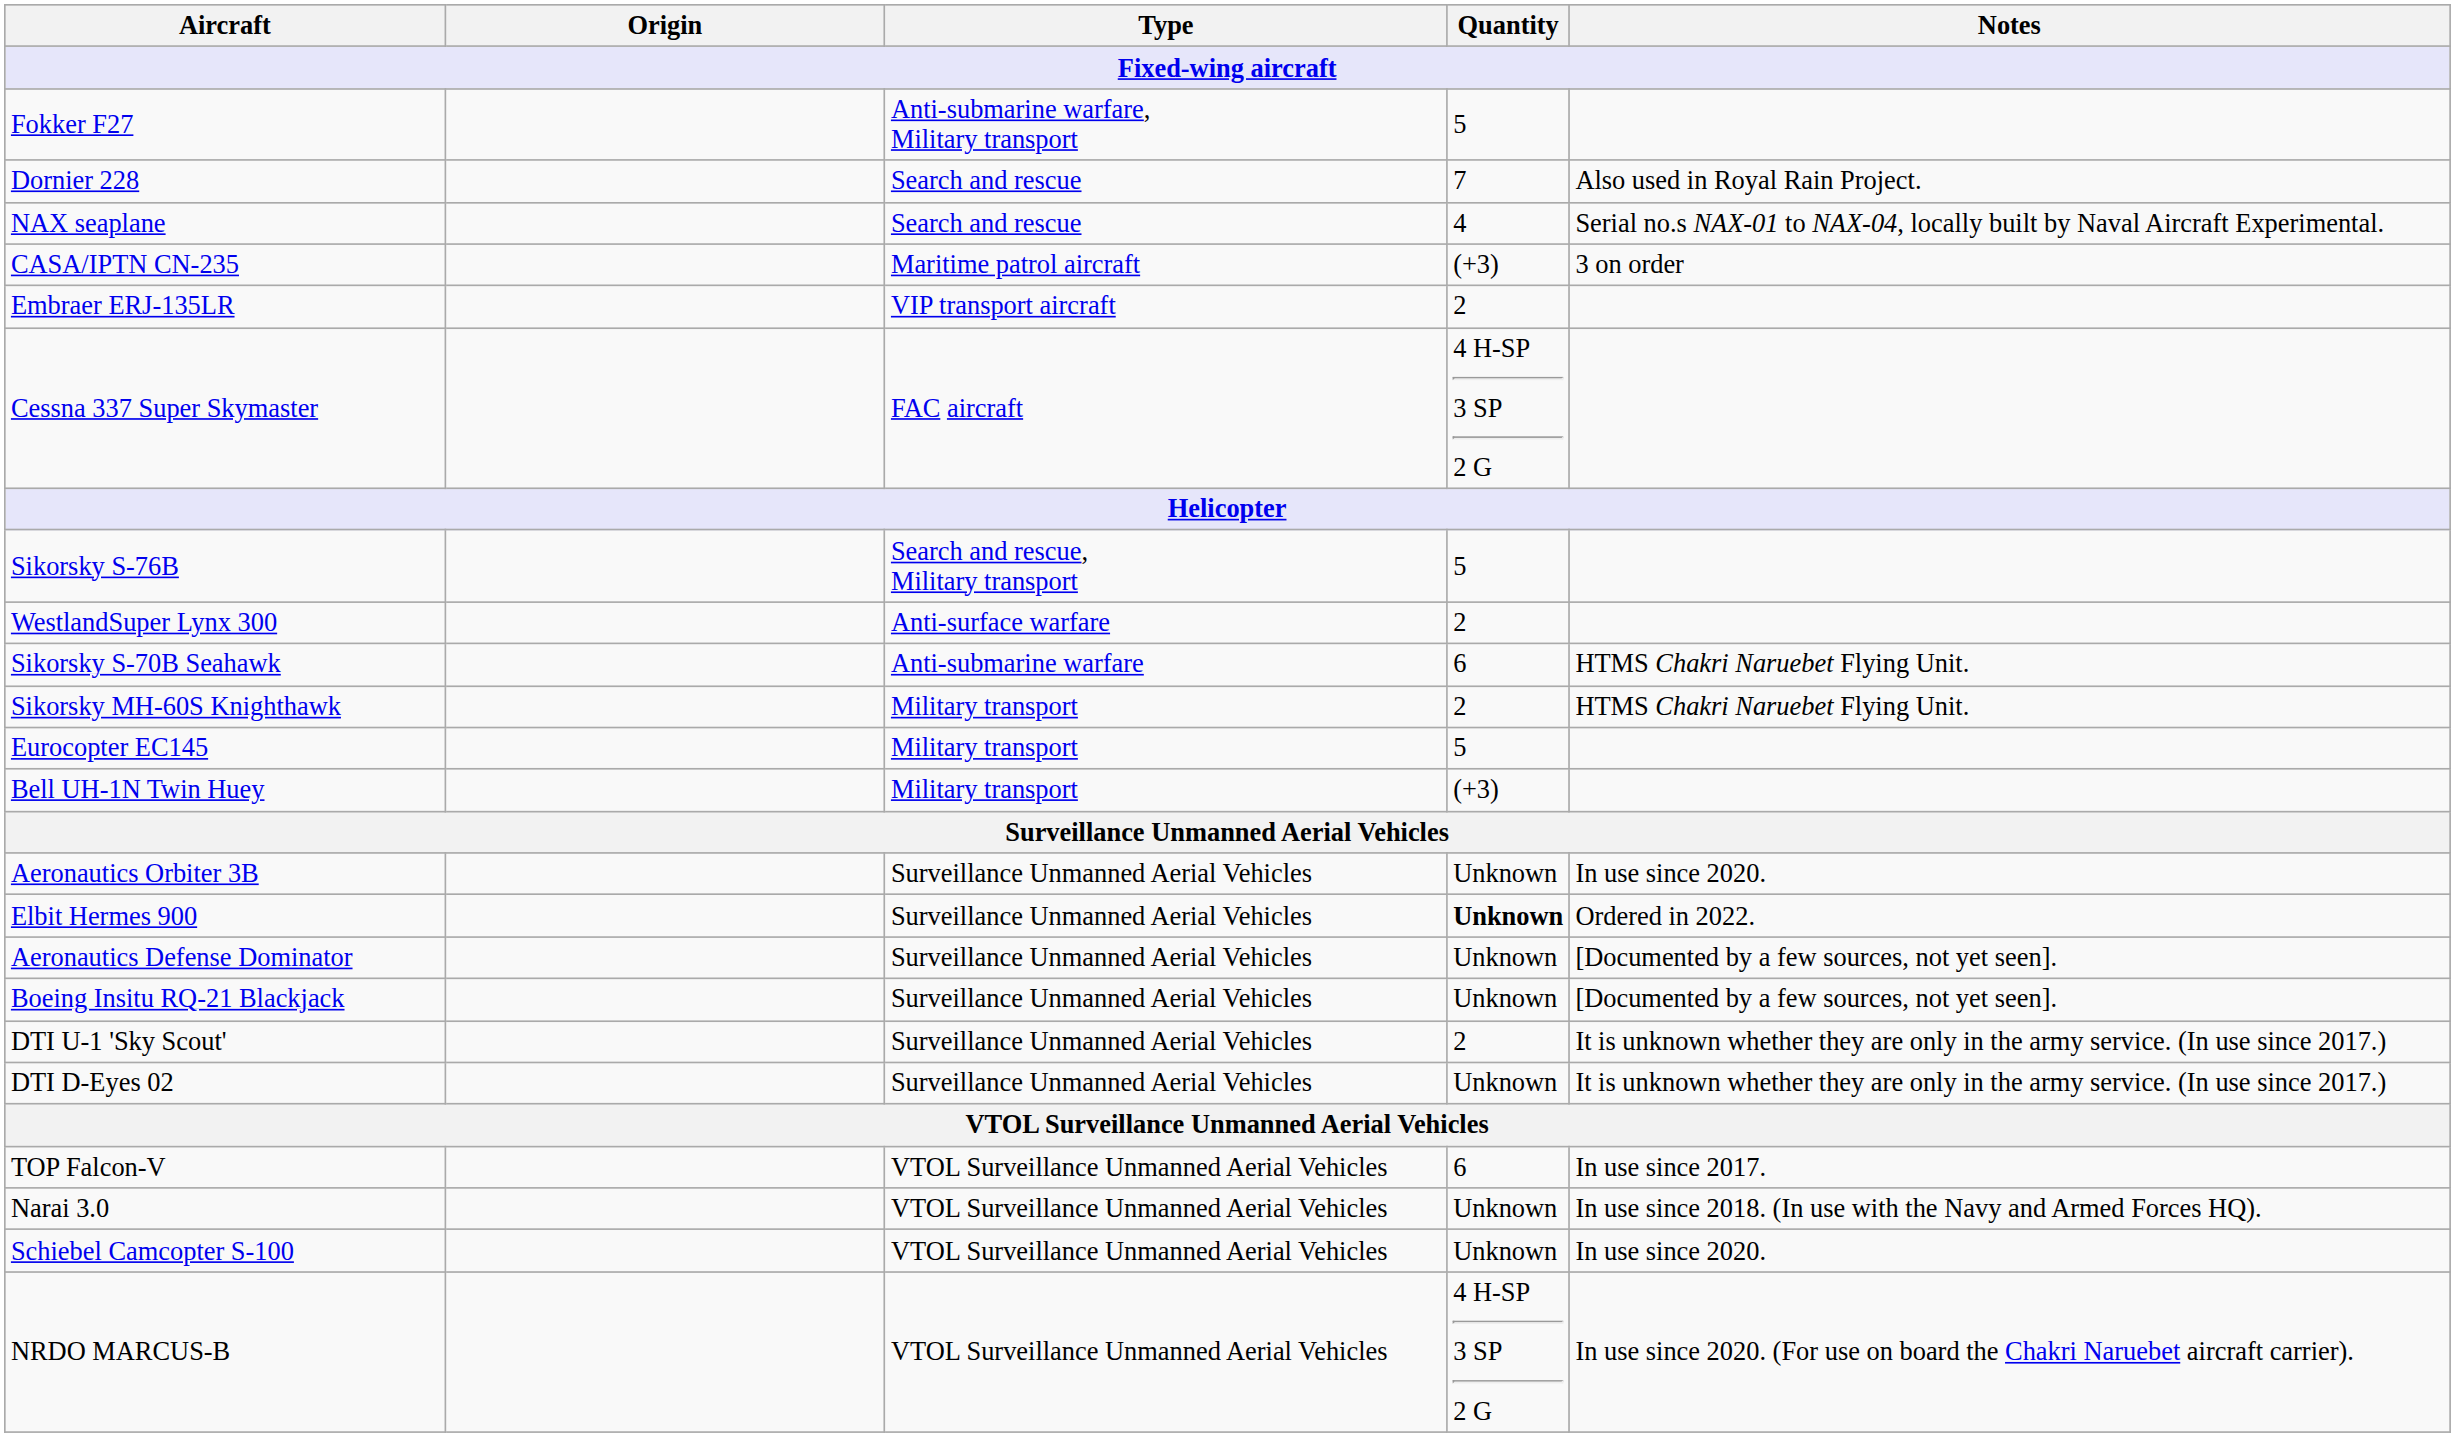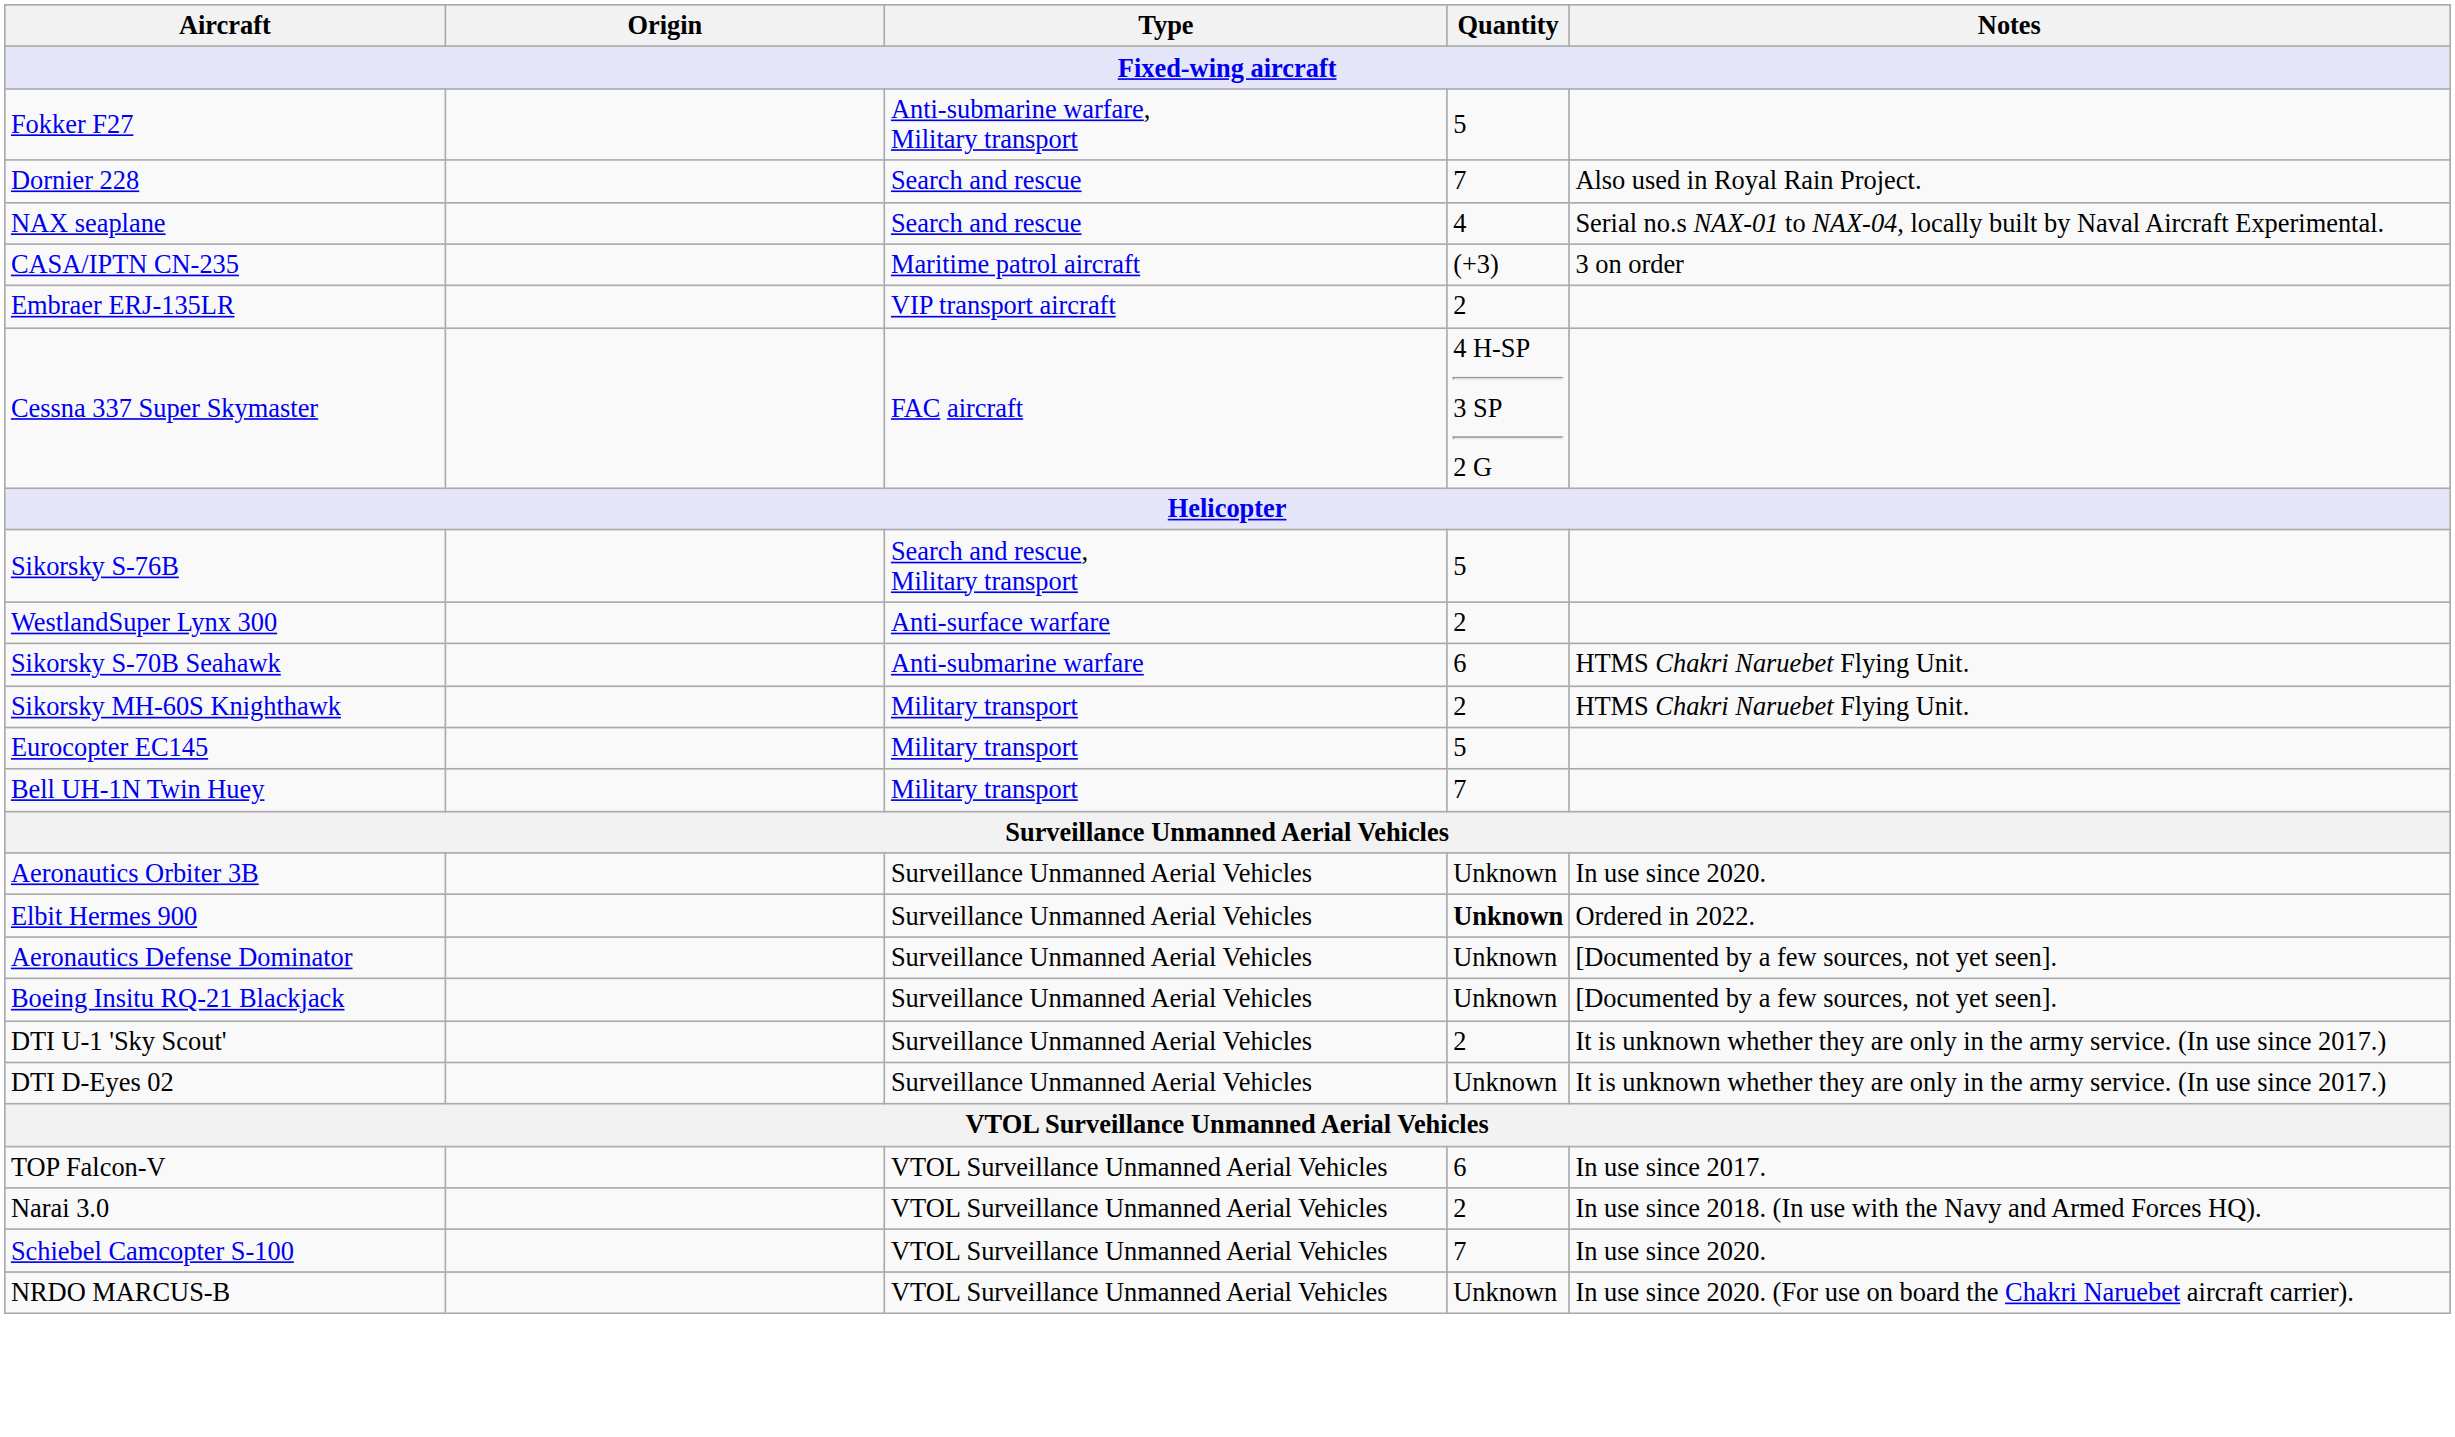 <table class="wikitable">
 <tr>
 <th style="text-align:centre; width:18%;">Aircraft</th>
 <th style="text-align:centre; width:18%;">Origin</th>
 <th style="text-align:centre; width:23%;">Type</th>
 <th style="text-align:centre; width:5%;">Quantity</th>
 <th>Notes</th>
 </tr>
 <tr>
 <th colspan="6" style="background: lavender;"><a href='#'>Fixed-wing aircraft</a></th>
 </tr>
 <tr>
 <td><a href='#'>Fokker F27</a></td>
 <td></td>
 <td><a href='#'>Anti-submarine warfare</a>, <br><a href='#'>Military transport</a></td>
 <td>5</td>
 <td></td>
 </tr>
 <tr>
 <td><a href='#'>Dornier 228</a></td>
 <td></td>
 <td><a href='#'>Search and rescue</a></td>
 <td>7</td>
 <td>Also used in Royal Rain Project.</td>
 </tr>
 <tr>
 <td><a href='#'>NAX seaplane</a></td>
 <td></td>
 <td><a href='#'>Search and rescue</a></td>
 <td>4</td>
 <td>Serial no.s <em>NAX-01</em> to <em>NAX-04</em>, locally built by Naval Aircraft Experimental.</td>
 </tr>
 <tr>
 <td><a href='#'>CASA/IPTN CN-235</a></td>
 <td></td>
 <td><a href='#'>Maritime patrol aircraft</a></td>
 <td>(+3)</td>
 <td>3 on order</td>
 </tr>
 <tr>
 <td><a href='#'>Embraer ERJ-135LR</a></td>
 <td></td>
 <td><a href='#'>VIP transport aircraft</a></td>
 <td>2</td>
 <td></td>
 </tr>
 <tr>
 <td><a href='#'>Cessna 337 Super Skymaster</a></td>
 <td></td>
 <td><a href='#'>FAC</a> <a href='#'>aircraft</a></td>
 <td>4 H-SP<hr>3 SP<hr>2 G</td>
 <td></td>
 </tr>
 <tr>
 <th colspan="6" style="background: lavender;"><a href='#'>Helicopter</a></th>
 </tr>
 <tr>
 <td><a href='#'>Sikorsky S-76B</a></td>
 <td></td>
 <td><a href='#'>Search and rescue</a>,<br><a href='#'>Military transport</a></td>
 <td>5</td>
 <td></td>
 </tr>
 <tr>
 <td><a href='#'>WestlandSuper Lynx 300</a></td>
 <td></td>
 <td><a href='#'>Anti-surface warfare</a></td>
 <td>2</td>
 <td></td>
 </tr>
 <tr>
 <td><a href='#'>Sikorsky S-70B Seahawk</a></td>
 <td></td>
 <td><a href='#'>Anti-submarine warfare</a></td>
 <td>6</td>
 <td>HTMS <em>Chakri Naruebet</em> Flying Unit.</td>
 </tr>
 <tr>
 <td><a href='#'>Sikorsky MH-60S Knighthawk</a></td>
 <td></td>
 <td><a href='#'>Military transport</a></td>
 <td>2</td>
 <td>HTMS <em>Chakri Naruebet</em> Flying Unit.</td>
 </tr>
 <tr>
 <td><a href='#'>Eurocopter EC145</a></td>
 <td></td>
 <td><a href='#'>Military transport</a></td>
 <td>5</td>
 <td></td>
 </tr>
 <tr>
 <td><a href='#'>Bell UH-1N Twin Huey</a></td>
 <td></td>
 <td><a href='#'>Military transport</a></td>
-<td>(+3)</td>
+<td>7</td>
 <td></td>
 </tr>
 <tr>
 <th colspan="6">Surveillance Unmanned Aerial Vehicles</th>
 </tr>
 <tr>
 <td><a href='#'>Aeronautics Orbiter 3B</a></td>
 <td></td>
 <td>Surveillance Unmanned Aerial Vehicles</td>
 <td>Unknown</td>
 <td>In use since 2020.</td>
 </tr>
 <tr>
 <td><a href='#'>Elbit Hermes 900</a></td>
 <td></td>
 <td>Surveillance Unmanned Aerial Vehicles</td>
 <td><strong>Unknown</strong></td>
 <td>Ordered in 2022.</td>
 </tr>
 <tr>
 <td><a href='#'>Aeronautics Defense Dominator</a></td>
 <td></td>
 <td>Surveillance Unmanned Aerial Vehicles</td>
 <td>Unknown</td>
 <td>[Documented by a few sources, not yet seen].</td>
 </tr>
 <tr>
 <td><a href='#'>Boeing Insitu RQ-21 Blackjack</a></td>
 <td></td>
 <td>Surveillance Unmanned Aerial Vehicles</td>
 <td>Unknown</td>
 <td>[Documented by a few sources, not yet seen].</td>
 </tr>
 <tr>
 <td>DTI U-1 'Sky Scout'</td>
 <td></td>
 <td>Surveillance Unmanned Aerial Vehicles</td>
 <td>2</td>
 <td>It is unknown whether they are only in the army service. (In use since 2017.)</td>
 </tr>
 <tr>
 <td>DTI D-Eyes 02</td>
 <td></td>
 <td>Surveillance Unmanned Aerial Vehicles</td>
 <td>Unknown</td>
 <td>It is unknown whether they are only in the army service. (In use since 2017.)</td>
 </tr>
 <tr>
 <th colspan="6">VTOL Surveillance Unmanned Aerial Vehicles</th>
 </tr>
 <tr>
 <td>TOP Falcon-V</td>
 <td><br></td>
 <td>VTOL Surveillance Unmanned Aerial Vehicles</td>
 <td>6</td>
 <td>In use since 2017.</td>
 </tr>
 <tr>
 <td>Narai 3.0</td>
 <td></td>
 <td>VTOL Surveillance Unmanned Aerial Vehicles</td>
-<td>Unknown</td>
+<td>2</td>
 <td>In use since 2018. (In use with the Navy and Armed Forces HQ).</td>
 </tr>
 <tr>
 <td><a href='#'>Schiebel Camcopter S-100</a></td>
 <td></td>
 <td>VTOL Surveillance Unmanned Aerial Vehicles</td>
-<td>Unknown</td>
+<td>7</td>
 <td>In use since 2020.</td>
 </tr>
 <tr>
 <td>NRDO MARCUS-B</td>
 <td></td>
 <td>VTOL Surveillance Unmanned Aerial Vehicles</td>
-<td>4 H-SP<hr>3 SP<hr>2 G</td>
+<td>Unknown</td>
 <td>In use since 2020. (For use on board the <a href='#'>Chakri Naruebet</a> aircraft carrier).</td>
 </tr>
 </table>
